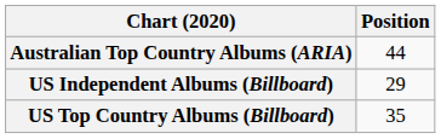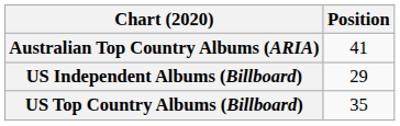 <table class="wikitable sortable plainrowheaders" style="text-align:center">
 <tr>
 <th scope="col">Chart (2020)</th>
 <th scope="col">Position</th>
 </tr>
 <tr>
 <th scope="row">Australian Top Country Albums (<em>ARIA</em>)</th>
-<td>44</td>
+<td>41</td>
 </tr>
 <tr>
 <th scope="row">US Independent Albums (<em>Billboard</em>)</th>
 <td>29</td>
 </tr>
 <tr>
 <th scope="row">US Top Country Albums (<em>Billboard</em>)</th>
 <td>35</td>
 </tr>
 </table>
